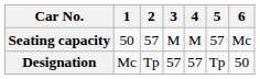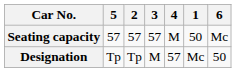 <table class="wikitable outercollapse" border="1" cellpadding="4" cellspacing="1" bgcolor="#ffffff" style="text-align: center; border: 1px #aaaaaa solid; border-collapse: collapse;">
 <tr>
 <th>Car No.</th>
-<th>1</th>
+<th>5</th>
 <th>2</th>
 <th>3</th>
 <th>4</th>
-<th>5</th>
+<th>1</th>
 <th>6</th>
 </tr>
 <tr>
 <th>Seating capacity</th>
-<td>50</td>
+<td>57</td>
+<td>57</td>
 <td>57</td>
 <td>M</td>
-<td>M</td>
-<td>57</td>
+<td>50</td>
 <td>Mc</td>
 </tr>
 <tr>
 <th>Designation</th>
+<td>Tp</td>
+<td>Tp</td>
+<td>M</td>
+<td>57</td>
 <td>Mc</td>
-<td>Tp</td>
-<td>57</td>
-<td>57</td>
-<td>Tp</td>
 <td>50</td>
 </tr>
 </table>
